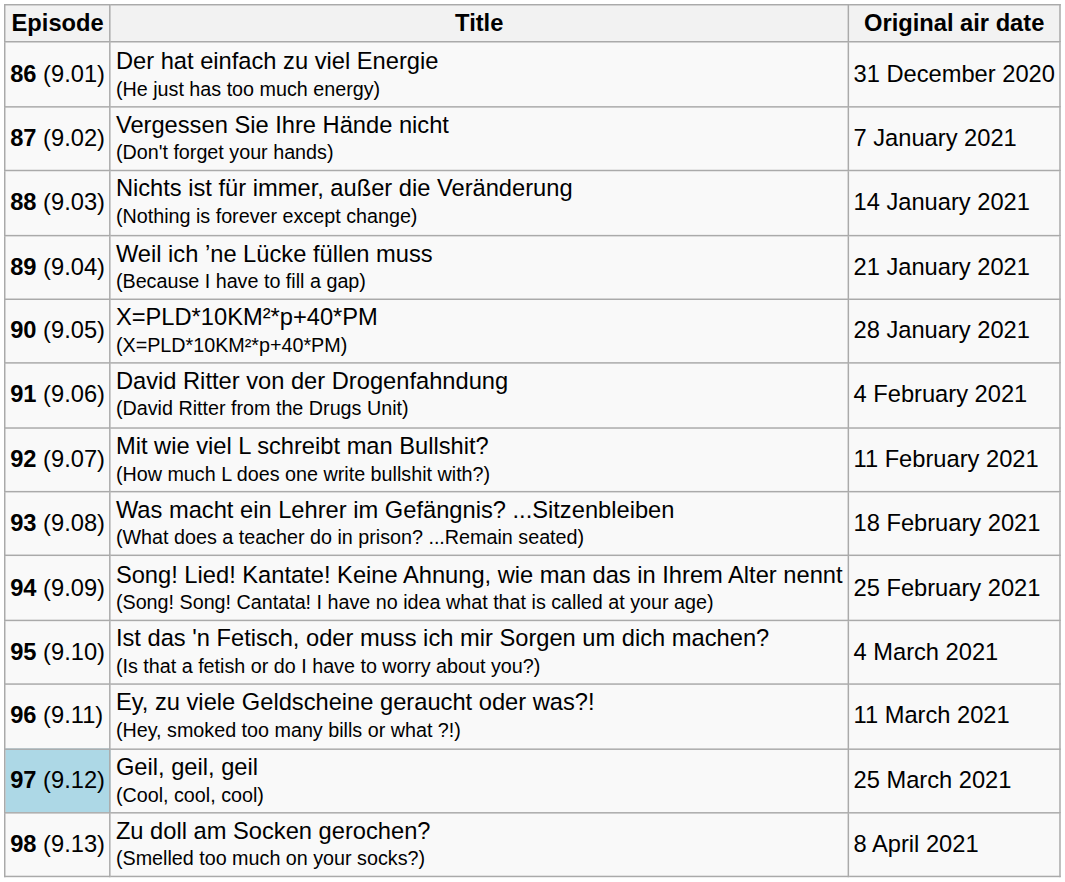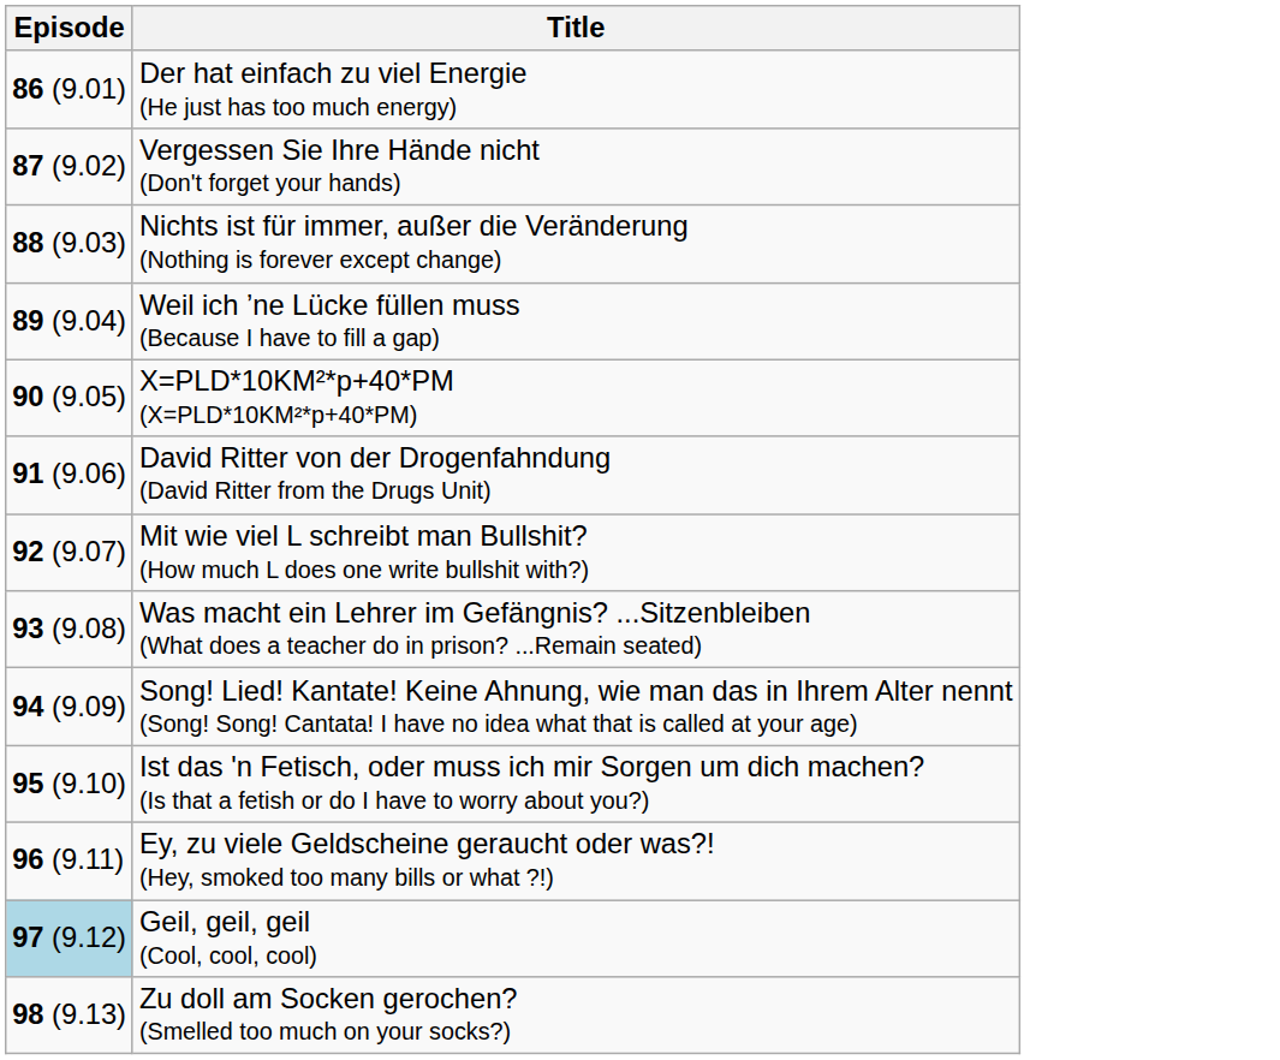 <table class="wikitable">
 <tr>
 <th>Episode</th>
 <th>Title</th>
-<th>Original air date</th>
 </tr>
 <tr>
 <td><strong>86</strong> (9.01)</td>
 <td>Der hat einfach zu viel Energie<br><small>(He just has too much energy)</small></td>
-<td>31 December 2020</td>
 </tr>
 <tr>
 <td><strong>87</strong> (9.02)</td>
 <td>Vergessen Sie Ihre Hände nicht<br><small>(Don't forget your hands)</small></td>
-<td>7 January 2021</td>
 </tr>
 <tr>
 <td><strong>88</strong> (9.03)</td>
 <td>Nichts ist für immer, außer die Veränderung<br><small>(Nothing is forever except change)</small></td>
-<td>14 January 2021</td>
 </tr>
 <tr>
 <td><strong>89</strong> (9.04)</td>
 <td>Weil ich ’ne Lücke füllen muss<br><small>(Because I have to fill a gap)</small></td>
-<td>21 January 2021</td>
 </tr>
 <tr>
 <td><strong>90</strong> (9.05)</td>
 <td>X=PLD*10KM²*p+40*PM<br><small>(X=PLD*10KM²*p+40*PM)</small></td>
-<td>28 January 2021</td>
 </tr>
 <tr>
 <td><strong>91</strong> (9.06)</td>
 <td>David Ritter von der Drogenfahndung<br><small>(David Ritter from the Drugs Unit)</small></td>
-<td>4 February 2021</td>
 </tr>
 <tr>
 <td><strong>92</strong> (9.07)</td>
 <td>Mit wie viel L schreibt man Bullshit?<br><small>(How much L does one write bullshit with?)</small></td>
-<td>11 February 2021</td>
 </tr>
 <tr>
 <td><strong>93</strong> (9.08)</td>
 <td>Was macht ein Lehrer im Gefängnis? ...Sitzenbleiben<br><small>(What does a teacher do in prison?  ...Remain seated)</small></td>
-<td>18 February 2021</td>
 </tr>
 <tr>
 <td><strong>94</strong> (9.09)</td>
 <td>Song! Lied! Kantate! Keine Ahnung, wie man das in Ihrem Alter nennt<br><small>(Song! Song! Cantata! I have no idea what that is called at your age)</small></td>
-<td>25 February 2021</td>
 </tr>
 <tr>
 <td><strong>95</strong> (9.10)</td>
 <td>Ist das 'n Fetisch, oder muss ich mir Sorgen um dich machen?<br><small>(Is that a fetish or do I have to worry about you?)</small></td>
-<td>4 March 2021</td>
 </tr>
 <tr>
 <td><strong>96</strong> (9.11)</td>
 <td>Ey, zu viele Geldscheine geraucht oder was?!<br><small>(Hey, smoked too many bills or what ?!)</small></td>
-<td>11 March 2021</td>
 </tr>
 <tr>
 <td style="background: lightblue;"><strong>97</strong> (9.12)</td>
 <td>Geil, geil, geil<br><small>(Cool, cool, cool)</small></td>
-<td>25 March 2021</td>
 </tr>
 <tr>
 <td><strong>98</strong> (9.13)</td>
 <td>Zu doll am Socken gerochen?<br><small>(Smelled too much on your socks?)</small></td>
-<td>8 April 2021</td>
 </tr>
 </table>
